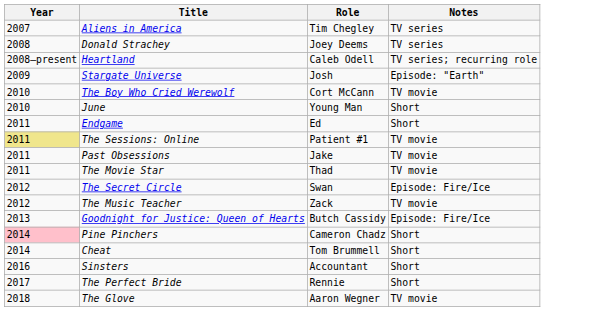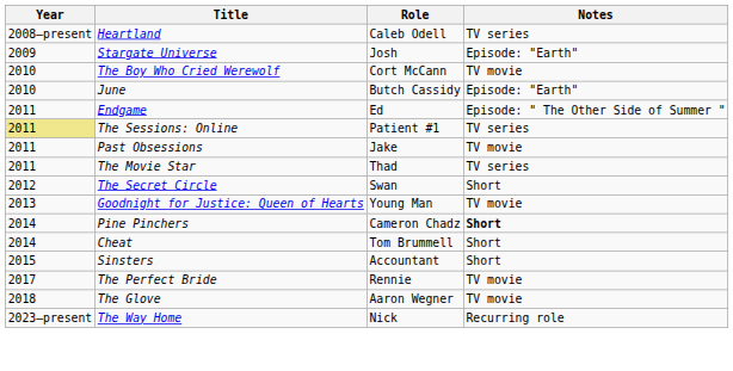 <table class="wikitable sortable">
 <tr>
 <th>Year</th>
 <th>Title</th>
 <th>Role</th>
 <th class="unsortable">Notes</th>
 </tr>
 <tr>
-<td>2007</td>
-<td><em><a href='#'>Aliens in America</a></em></td>
-<td>Tim Chegley</td>
-<td>TV series</td>
-</tr>
-<tr>
-<td>2008</td>
-<td><em>Donald Strachey</em></td>
-<td>Joey Deems</td>
-<td>TV series</td>
-</tr>
-<tr>
 <td>2008–present</td>
 <td><em><a href='#'>Heartland</a></em></td>
 <td>Caleb Odell</td>
-<td>TV series; recurring role</td>
+<td>TV series</td>
 </tr>
 <tr>
 <td>2009</td>
 <td><em><a href='#'>Stargate Universe</a></em></td>
 <td>Josh</td>
 <td>Episode: "Earth"</td>
 </tr>
 <tr>
 <td>2010</td>
 <td data-sort-value="Boy Who Cried Werewolf, The"><em><a href='#'>The Boy Who Cried Werewolf</a></em></td>
 <td>Cort McCann</td>
 <td>TV movie</td>
 </tr>
 <tr>
 <td>2010</td>
 <td><em>June</em></td>
-<td>Young Man</td>
-<td>Short</td>
+<td>Butch Cassidy</td>
+<td>Episode: "Earth"</td>
 </tr>
 <tr>
 <td>2011</td>
 <td><em><a href='#'>Endgame</a></em></td>
 <td>Ed</td>
-<td>Short</td>
+<td>Episode: " The Other Side of Summer "</td>
 </tr>
 <tr>
 <td style="background: khaki;">2011</td>
 <td data-sort-value="Sessions: Online, The"><em>The Sessions: Online</em></td>
 <td>Patient #1</td>
-<td>TV movie</td>
+<td>TV series</td>
 </tr>
 <tr>
 <td>2011</td>
 <td><em>Past Obsessions </em></td>
 <td>Jake</td>
 <td>TV movie</td>
 </tr>
 <tr>
 <td>2011</td>
 <td data-sort-value="Movie Star, The"><em>The Movie Star</em></td>
 <td>Thad</td>
-<td>TV movie</td>
+<td>TV series</td>
 </tr>
 <tr>
 <td>2012</td>
 <td data-sort-value="Secret Circle, The"><em><a href='#'>The Secret Circle</a> </em></td>
 <td>Swan</td>
-<td>Episode: Fire/Ice</td>
-</tr>
-<tr>
-<td>2012</td>
-<td data-sort-value="Music Teacher, The"><em>The Music Teacher</em></td>
-<td>Zack</td>
-<td>TV movie</td>
+<td>Short</td>
 </tr>
 <tr>
 <td>2013</td>
 <td><em><a href='#'>Goodnight for Justice: Queen of Hearts</a></em></td>
-<td>Butch Cassidy</td>
-<td>Episode: Fire/Ice</td>
+<td>Young Man</td>
+<td>TV movie</td>
 </tr>
 <tr>
-<td style="background: pink;">2014</td>
+<td>2014</td>
 <td><em>Pine Pinchers</em></td>
 <td>Cameron Chadz</td>
-<td>Short</td>
+<td><strong>Short</strong></td>
 </tr>
 <tr>
 <td>2014</td>
 <td><em>Cheat</em></td>
 <td>Tom Brummell</td>
 <td>Short</td>
 </tr>
 <tr>
-<td>2016</td>
+<td>2015</td>
 <td><em>Sinsters</em></td>
 <td>Accountant</td>
 <td>Short</td>
 </tr>
 <tr>
 <td>2017</td>
 <td data-sort-value="Perfect Bride, The"><em>The Perfect Bride</em></td>
 <td>Rennie</td>
-<td>Short</td>
+<td>TV movie</td>
 </tr>
 <tr>
 <td>2018</td>
 <td data-sort-value="Glove, The"><em>The Glove</em></td>
 <td>Aaron Wegner</td>
 <td>TV movie</td>
 </tr>
+<tr>
+<td>2023–present</td>
+<td data-sort-value="Way Home, The"><em><a href='#'>The Way Home</a></em></td>
+<td>Nick</td>
+<td>Recurring role</td>
+</tr>
 </table>
